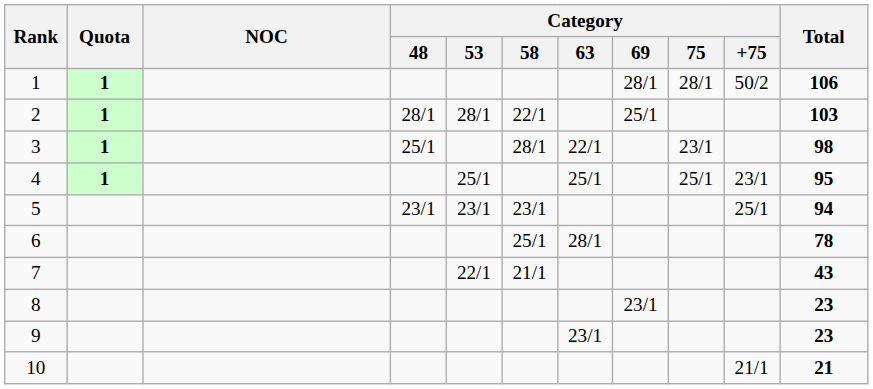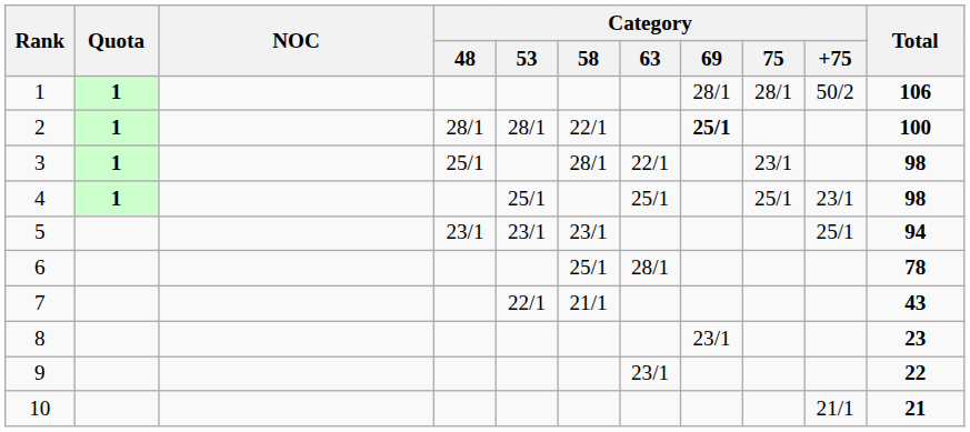 <table class="wikitable" style="text-align:center; font-size:90%">
 <tr>
 <th rowspan=2 width=40>Rank</th>
 <th rowspan=2 width=50>Quota</th>
 <th rowspan=2 width=180>NOC</th>
 <th colspan=7>Category</th>
 <th rowspan=2 width=60>Total</th>
 </tr>
 <tr>
 <th width=35>48</th>
 <th width=35>53</th>
 <th width=35>58</th>
 <th width=35>63</th>
 <th width=35>69</th>
 <th width=35>75</th>
 <th width=35>+75</th>
 </tr>
 <tr>
 <td>1</td>
 <td bgcolor=#ccffcc><strong>1</strong></td>
 <td align=left></td>
 <td></td>
 <td></td>
 <td></td>
 <td></td>
 <td>28/1</td>
 <td>28/1</td>
 <td>50/2</td>
 <td><strong>106</strong></td>
 </tr>
 <tr>
 <td>2</td>
 <td bgcolor=#ccffcc><strong>1</strong></td>
 <td align=left></td>
 <td>28/1</td>
 <td>28/1</td>
 <td>22/1</td>
 <td></td>
-<td>25/1</td>
+<td><strong>25/1</strong></td>
 <td></td>
 <td></td>
-<td><strong>103</strong></td>
+<td><strong>100</strong></td>
 </tr>
 <tr>
 <td>3</td>
 <td bgcolor=#ccffcc><strong>1</strong></td>
 <td align=left></td>
 <td>25/1</td>
 <td></td>
 <td>28/1</td>
 <td>22/1</td>
 <td></td>
 <td>23/1</td>
 <td></td>
 <td><strong>98</strong></td>
 </tr>
 <tr>
 <td>4</td>
 <td bgcolor=#ccffcc><strong>1</strong></td>
 <td align=left></td>
 <td></td>
 <td>25/1</td>
 <td></td>
 <td>25/1</td>
 <td></td>
 <td>25/1</td>
 <td>23/1</td>
-<td><strong>95</strong></td>
+<td><strong>98</strong></td>
 </tr>
 <tr>
 <td>5</td>
 <td></td>
 <td align=left></td>
 <td>23/1</td>
 <td>23/1</td>
 <td>23/1</td>
 <td></td>
 <td></td>
 <td></td>
 <td>25/1</td>
 <td><strong>94</strong></td>
 </tr>
 <tr>
 <td>6</td>
 <td></td>
 <td align=left></td>
 <td></td>
 <td></td>
 <td>25/1</td>
 <td>28/1</td>
 <td></td>
 <td></td>
 <td></td>
 <td><strong>78</strong></td>
 </tr>
 <tr>
 <td>7</td>
 <td></td>
 <td align=left></td>
 <td></td>
 <td>22/1</td>
 <td>21/1</td>
 <td></td>
 <td></td>
 <td></td>
 <td></td>
 <td><strong>43</strong></td>
 </tr>
 <tr>
 <td>8</td>
 <td></td>
 <td align=left></td>
 <td></td>
 <td></td>
 <td></td>
 <td></td>
 <td>23/1</td>
 <td></td>
 <td></td>
 <td><strong>23</strong></td>
 </tr>
 <tr>
 <td>9</td>
 <td></td>
 <td align=left></td>
 <td></td>
 <td></td>
 <td></td>
 <td>23/1</td>
 <td></td>
 <td></td>
 <td></td>
-<td><strong>23</strong></td>
+<td><strong>22</strong></td>
 </tr>
 <tr>
 <td>10</td>
 <td></td>
 <td align=left></td>
 <td></td>
 <td></td>
 <td></td>
 <td></td>
 <td></td>
 <td></td>
 <td>21/1</td>
 <td><strong>21</strong></td>
 </tr>
 </table>
